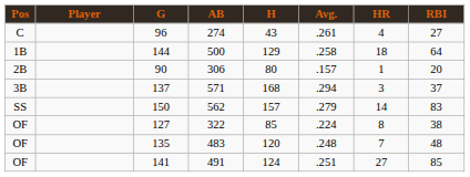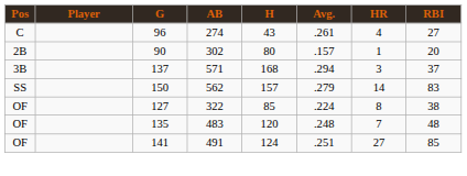 <table class="wikitable sortable">
 <tr>
 <th style="background:#312821;color:#de6108;" width="5%">Pos</th>
 <th style="background:#312821;color:#de6108;" width="16%">Player</th>
 <th style="background:#312821;color:#de6108;" width="9%">G</th>
 <th style="background:#312821;color:#de6108;" width="9%">AB</th>
 <th style="background:#312821;color:#de6108;" width="9%">H</th>
 <th style="background:#312821;color:#de6108;" width="9%">Avg.</th>
 <th style="background:#312821;color:#de6108;" width="9%">HR</th>
 <th style="background:#312821;color:#de6108;" width="9%">RBI</th>
 </tr>
 <tr align="center">
 <td>C</td>
 <td></td>
 <td>96</td>
 <td>274</td>
 <td>43</td>
 <td>.261</td>
 <td>4</td>
 <td>27</td>
 </tr>
 <tr align="center">
-<td>1B</td>
-<td></td>
-<td>144</td>
-<td>500</td>
-<td>129</td>
-<td>.258</td>
-<td>18</td>
-<td>64</td>
-</tr>
-<tr align="center">
 <td>2B</td>
 <td></td>
 <td>90</td>
-<td>306</td>
+<td>302</td>
 <td>80</td>
 <td>.157</td>
 <td>1</td>
 <td>20</td>
 </tr>
 <tr align="center">
 <td>3B</td>
 <td></td>
 <td>137</td>
 <td>571</td>
 <td>168</td>
 <td>.294</td>
 <td>3</td>
 <td>37</td>
 </tr>
 <tr align="center">
 <td>SS</td>
 <td></td>
 <td>150</td>
 <td>562</td>
 <td>157</td>
 <td>.279</td>
 <td>14</td>
 <td>83</td>
 </tr>
 <tr align="center">
 <td>OF</td>
 <td></td>
 <td>127</td>
 <td>322</td>
 <td>85</td>
 <td>.224</td>
 <td>8</td>
 <td>38</td>
 </tr>
 <tr align="center">
 <td>OF</td>
 <td></td>
 <td>135</td>
 <td>483</td>
 <td>120</td>
 <td>.248</td>
 <td>7</td>
 <td>48</td>
 </tr>
 <tr align="center">
 <td>OF</td>
 <td></td>
 <td>141</td>
 <td>491</td>
 <td>124</td>
 <td>.251</td>
 <td>27</td>
 <td>85</td>
 </tr>
 </table>
